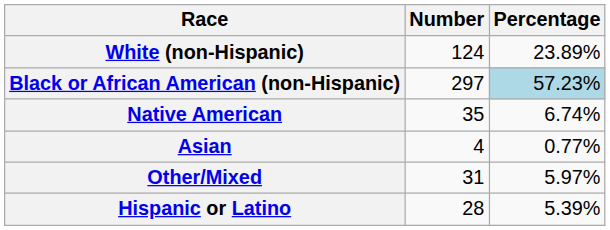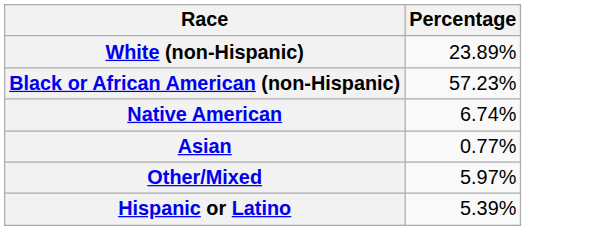 <table class="wikitable" style="text-align:right">
 <tr>
 <th scope="col">Race</th>
-<th scope="col">Number</th>
 <th scope="col">Percentage</th>
 </tr>
 <tr>
 <th scope="row"><a href='#'>White</a> (non-Hispanic)</th>
-<td>124</td>
 <td>23.89%</td>
 </tr>
 <tr>
 <th scope="row"><a href='#'>Black or African American</a> (non-Hispanic)</th>
-<td>297</td>
-<td style="background: lightblue;">57.23%</td>
+<td>57.23%</td>
 </tr>
 <tr>
 <th scope="row"><a href='#'>Native American</a></th>
-<td>35</td>
 <td>6.74%</td>
 </tr>
 <tr>
 <th scope="row"><a href='#'>Asian</a></th>
-<td>4</td>
 <td>0.77%</td>
 </tr>
 <tr>
 <th scope="row"><a href='#'>Other/Mixed</a></th>
-<td>31</td>
 <td>5.97%</td>
 </tr>
 <tr>
 <th scope="row"><a href='#'>Hispanic</a> or <a href='#'>Latino</a></th>
-<td>28</td>
 <td>5.39%</td>
 </tr>
 </table>
